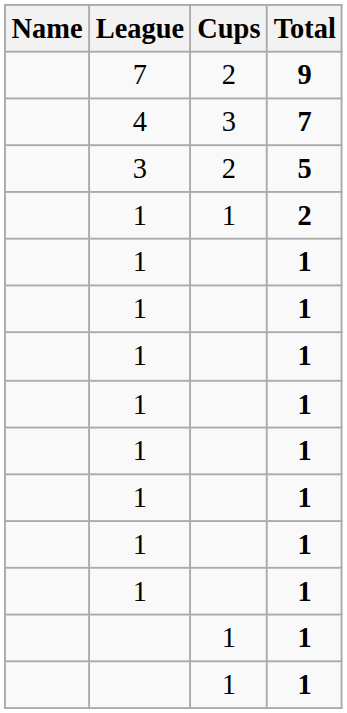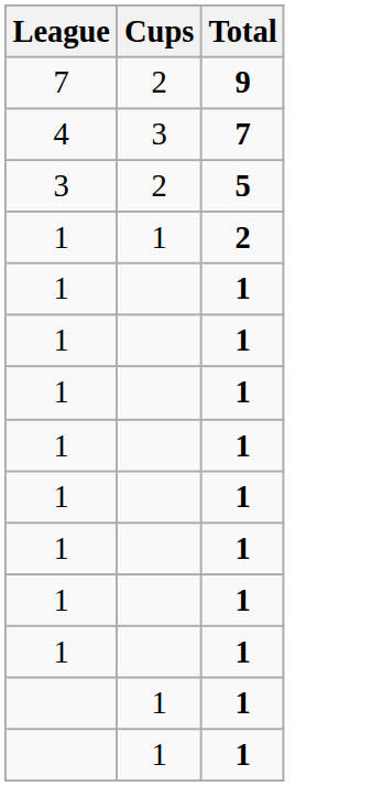 <table class="wikitable sortable" style="text-align:center; font-size:95%">
 <tr>
-<th>Name</th>
 <th>League</th>
 <th>Cups</th>
 <th>Total</th>
 </tr>
 <tr>
-<td></td>
 <td>7</td>
 <td>2</td>
 <td> <strong>9</strong></td>
 </tr>
 <tr>
-<td></td>
 <td>4</td>
 <td>3</td>
 <td> <strong>7</strong></td>
 </tr>
 <tr>
-<td></td>
 <td>3</td>
 <td>2</td>
 <td> <strong>5</strong></td>
 </tr>
 <tr>
-<td></td>
 <td>1</td>
 <td>1</td>
 <td> <strong>2</strong></td>
 </tr>
 <tr>
+<td>1</td>
 <td></td>
+<td> <strong>1</strong></td>
+</tr>
+<tr>
+<td>1</td>
+<td></td>
+<td> <strong>1</strong></td>
+</tr>
+<tr>
+<td>1</td>
+<td></td>
+<td> <strong>1</strong></td>
+</tr>
+<tr>
+<td>1</td>
+<td></td>
+<td> <strong>1</strong></td>
+</tr>
+<tr>
+<td>1</td>
+<td></td>
+<td> <strong>1</strong></td>
+</tr>
+<tr>
+<td>1</td>
+<td></td>
+<td> <strong>1</strong></td>
+</tr>
+<tr>
+<td>1</td>
+<td></td>
+<td> <strong>1</strong></td>
+</tr>
+<tr>
 <td>1</td>
 <td></td>
 <td> <strong>1</strong></td>
 </tr>
 <tr>
 <td></td>
 <td>1</td>
-<td></td>
 <td> <strong>1</strong></td>
 </tr>
 <tr>
 <td></td>
 <td>1</td>
-<td></td>
-<td> <strong>1</strong></td>
-</tr>
-<tr>
-<td></td>
-<td>1</td>
-<td></td>
-<td> <strong>1</strong></td>
-</tr>
-<tr>
-<td></td>
-<td>1</td>
-<td></td>
-<td> <strong>1</strong></td>
-</tr>
-<tr>
-<td></td>
-<td>1</td>
-<td></td>
-<td> <strong>1</strong></td>
-</tr>
-<tr>
-<td></td>
-<td>1</td>
-<td></td>
-<td> <strong>1</strong></td>
-</tr>
-<tr>
-<td></td>
-<td>1</td>
-<td></td>
-<td> <strong>1</strong></td>
-</tr>
-<tr>
-<td></td>
-<td></td>
-<td>1</td>
-<td> <strong>1</strong></td>
-</tr>
-<tr>
-<td></td>
-<td></td>
-<td>1</td>
 <td> <strong>1</strong></td>
 </tr>
 </table>
